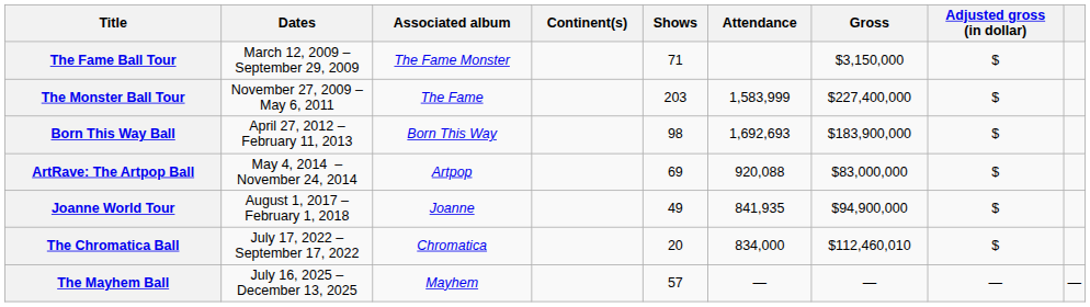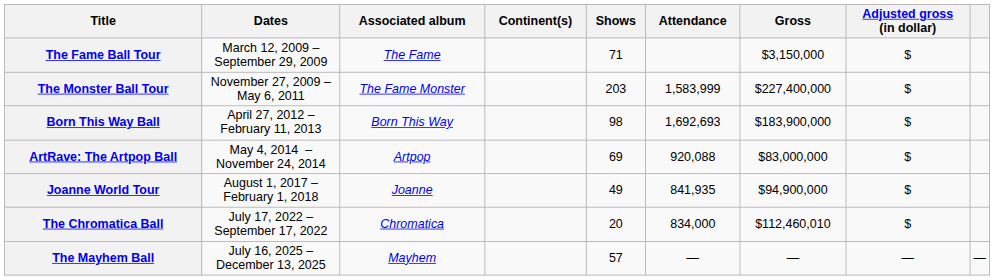 <table class="wikitable sortable plainrowheaders" style="text-align:center;" width=100%>
 <tr>
 <th scope="col">Title</th>
 <th scope="col" width="14%">Dates</th>
 <th scope="col">Associated album</th>
 <th scope="col">Continent(s)</th>
 <th scope="col">Shows</th>
 <th scope="col">Attendance</th>
 <th scope="col">Gross</th>
 <th scope="col"><a href='#'>Adjusted gross</a><br>(in  dollar)</th>
 <th scope="col" width="2%" class="unsortable"></th>
 </tr>
 <tr>
 <th scope="row"><a href='#'>The Fame Ball Tour</a></th>
 <td>March 12, 2009 – September 29, 2009</td>
-<td><em><a href='#'>The Fame Monster</a></em></td>
+<td><em><a href='#'>The Fame</a></em></td>
 <td></td>
 <td>71</td>
 <td></td>
 <td>$3,150,000</td>
 <td>$</td>
 <td></td>
 </tr>
 <tr>
 <th scope="row"><a href='#'>The Monster Ball Tour</a></th>
 <td>November 27, 2009 – May 6, 2011</td>
-<td><em><a href='#'>The Fame</a></em></td>
+<td><em><a href='#'>The Fame Monster</a></em></td>
 <td></td>
 <td>203</td>
 <td>1,583,999</td>
 <td>$227,400,000</td>
 <td>$</td>
 <td></td>
 </tr>
 <tr>
 <th scope="row"><a href='#'>Born This Way Ball</a></th>
 <td>April 27, 2012 – February 11, 2013</td>
 <td><em><a href='#'>Born This Way</a></em></td>
 <td></td>
 <td>98</td>
 <td>1,692,693</td>
 <td>$183,900,000</td>
 <td>$</td>
 <td></td>
 </tr>
 <tr>
 <th scope="row"><a href='#'>ArtRave: The Artpop Ball</a></th>
 <td>May 4, 2014  – November 24, 2014</td>
 <td><em><a href='#'>Artpop</a></em></td>
 <td></td>
 <td>69</td>
 <td>920,088</td>
 <td>$83,000,000</td>
 <td>$</td>
 <td></td>
 </tr>
 <tr>
 <th scope="row"><a href='#'>Joanne World Tour</a></th>
 <td>August 1, 2017 – February 1, 2018</td>
 <td><em><a href='#'>Joanne</a></em></td>
 <td></td>
 <td>49</td>
 <td>841,935</td>
 <td>$94,900,000</td>
 <td>$</td>
 <td></td>
 </tr>
 <tr>
 <th scope="row"><a href='#'>The Chromatica Ball</a></th>
 <td>July 17, 2022 – September 17, 2022</td>
 <td><em><a href='#'>Chromatica</a></em></td>
 <td></td>
 <td>20</td>
 <td>834,000</td>
 <td>$112,460,010</td>
 <td>$</td>
 <td></td>
 </tr>
 <tr>
 <th scope="row"><a href='#'>The Mayhem Ball</a></th>
 <td>July 16, 2025 – December 13, 2025</td>
 <td><em><a href='#'>Mayhem</a></em></td>
 <td></td>
 <td>57</td>
 <td>—</td>
 <td>—</td>
 <td>—</td>
 <td>—</td>
 </tr>
 </table>
